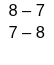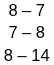 <table style="text-align:center">
 <tr>
 <th width=200></th>
 <th width=100></th>
 <th width=200></th>
 </tr>
 <tr>
 <td align=right><strong></strong></td>
 <td>8 – 7</td>
 <td align=left></td>
 </tr>
 <tr>
 <td align=right></td>
 <td>7 – 8</td>
 <td align=left><strong></strong></td>
 </tr>
+<tr>
+<td align=right></td>
+<td>8 – 14</td>
+<td align=left><strong></strong></td>
+</tr>
 </table>
